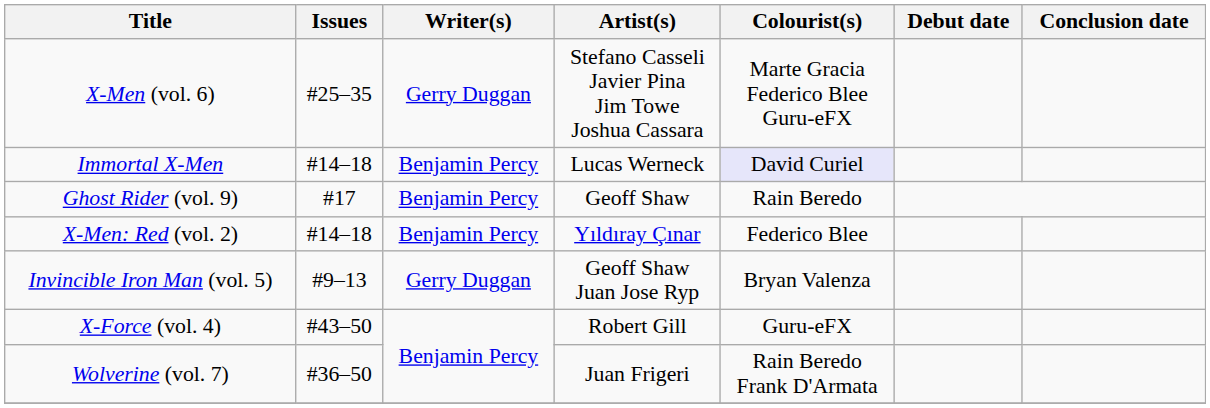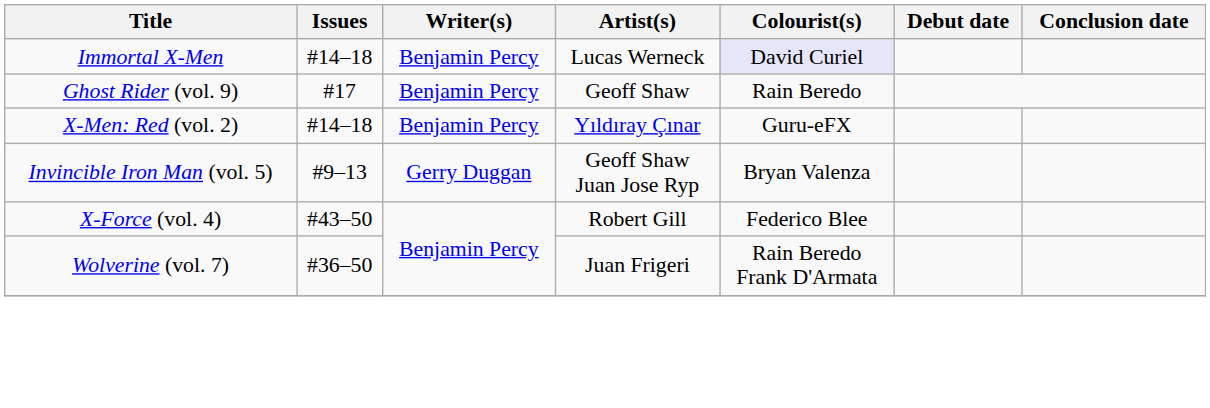 <table class="wikitable" style="text-align:center; width:100%">
 <tr>
 <th scope="col">Title</th>
 <th scope="col">Issues</th>
 <th scope="col">Writer(s)</th>
 <th scope="col">Artist(s)</th>
 <th scope="col">Colourist(s)</th>
 <th scope="col">Debut date</th>
 <th scope="col">Conclusion date</th>
-</tr>
-<tr>
-<td><em><a href='#'>X-Men</a></em> (vol. 6)</td>
-<td>#25–35</td>
-<td><a href='#'>Gerry Duggan</a></td>
-<td>Stefano Casseli<br>Javier Pina<br>Jim Towe<br>Joshua Cassara</td>
-<td>Marte Gracia<br>Federico Blee<br>Guru-eFX</td>
-<td></td>
-<td></td>
 </tr>
 <tr>
 <td><em><a href='#'>Immortal X-Men</a></em></td>
 <td>#14–18</td>
 <td><a href='#'>Benjamin Percy</a></td>
 <td>Lucas Werneck</td>
 <td style="background: lavender;">David Curiel</td>
 <td></td>
 <td></td>
 </tr>
 <tr>
 <td><em><a href='#'>Ghost Rider</a></em> (vol. 9)</td>
 <td>#17</td>
 <td><a href='#'>Benjamin Percy</a></td>
 <td>Geoff Shaw</td>
 <td>Rain Beredo</td>
 <td colspan="2"></td>
 </tr>
 <tr>
 <td><em><a href='#'>X-Men: Red</a></em> (vol. 2)</td>
 <td>#14–18</td>
 <td><a href='#'>Benjamin Percy</a></td>
 <td><a href='#'>Yıldıray Çınar</a></td>
-<td>Federico Blee</td>
+<td>Guru-eFX</td>
 <td></td>
 <td></td>
 </tr>
 <tr>
 <td><em><a href='#'>Invincible Iron Man</a></em> (vol. 5)</td>
 <td>#9–13</td>
 <td><a href='#'>Gerry Duggan</a></td>
 <td>Geoff Shaw<br>Juan Jose Ryp</td>
 <td>Bryan Valenza</td>
 <td></td>
 <td></td>
 </tr>
 <tr>
 <td><em><a href='#'>X-Force</a></em> (vol. 4)</td>
 <td>#43–50</td>
 <td rowspan="2"><a href='#'>Benjamin Percy</a></td>
 <td>Robert Gill</td>
-<td>Guru-eFX</td>
+<td>Federico Blee</td>
 <td></td>
 <td></td>
 </tr>
 <tr>
 <td><em><a href='#'>Wolverine</a></em> (vol. 7)</td>
 <td>#36–50</td>
 <td>Juan Frigeri</td>
 <td>Rain Beredo<br>Frank D'Armata</td>
 <td></td>
 <td></td>
 </tr>
 <tr>
 </tr>
 </table>
